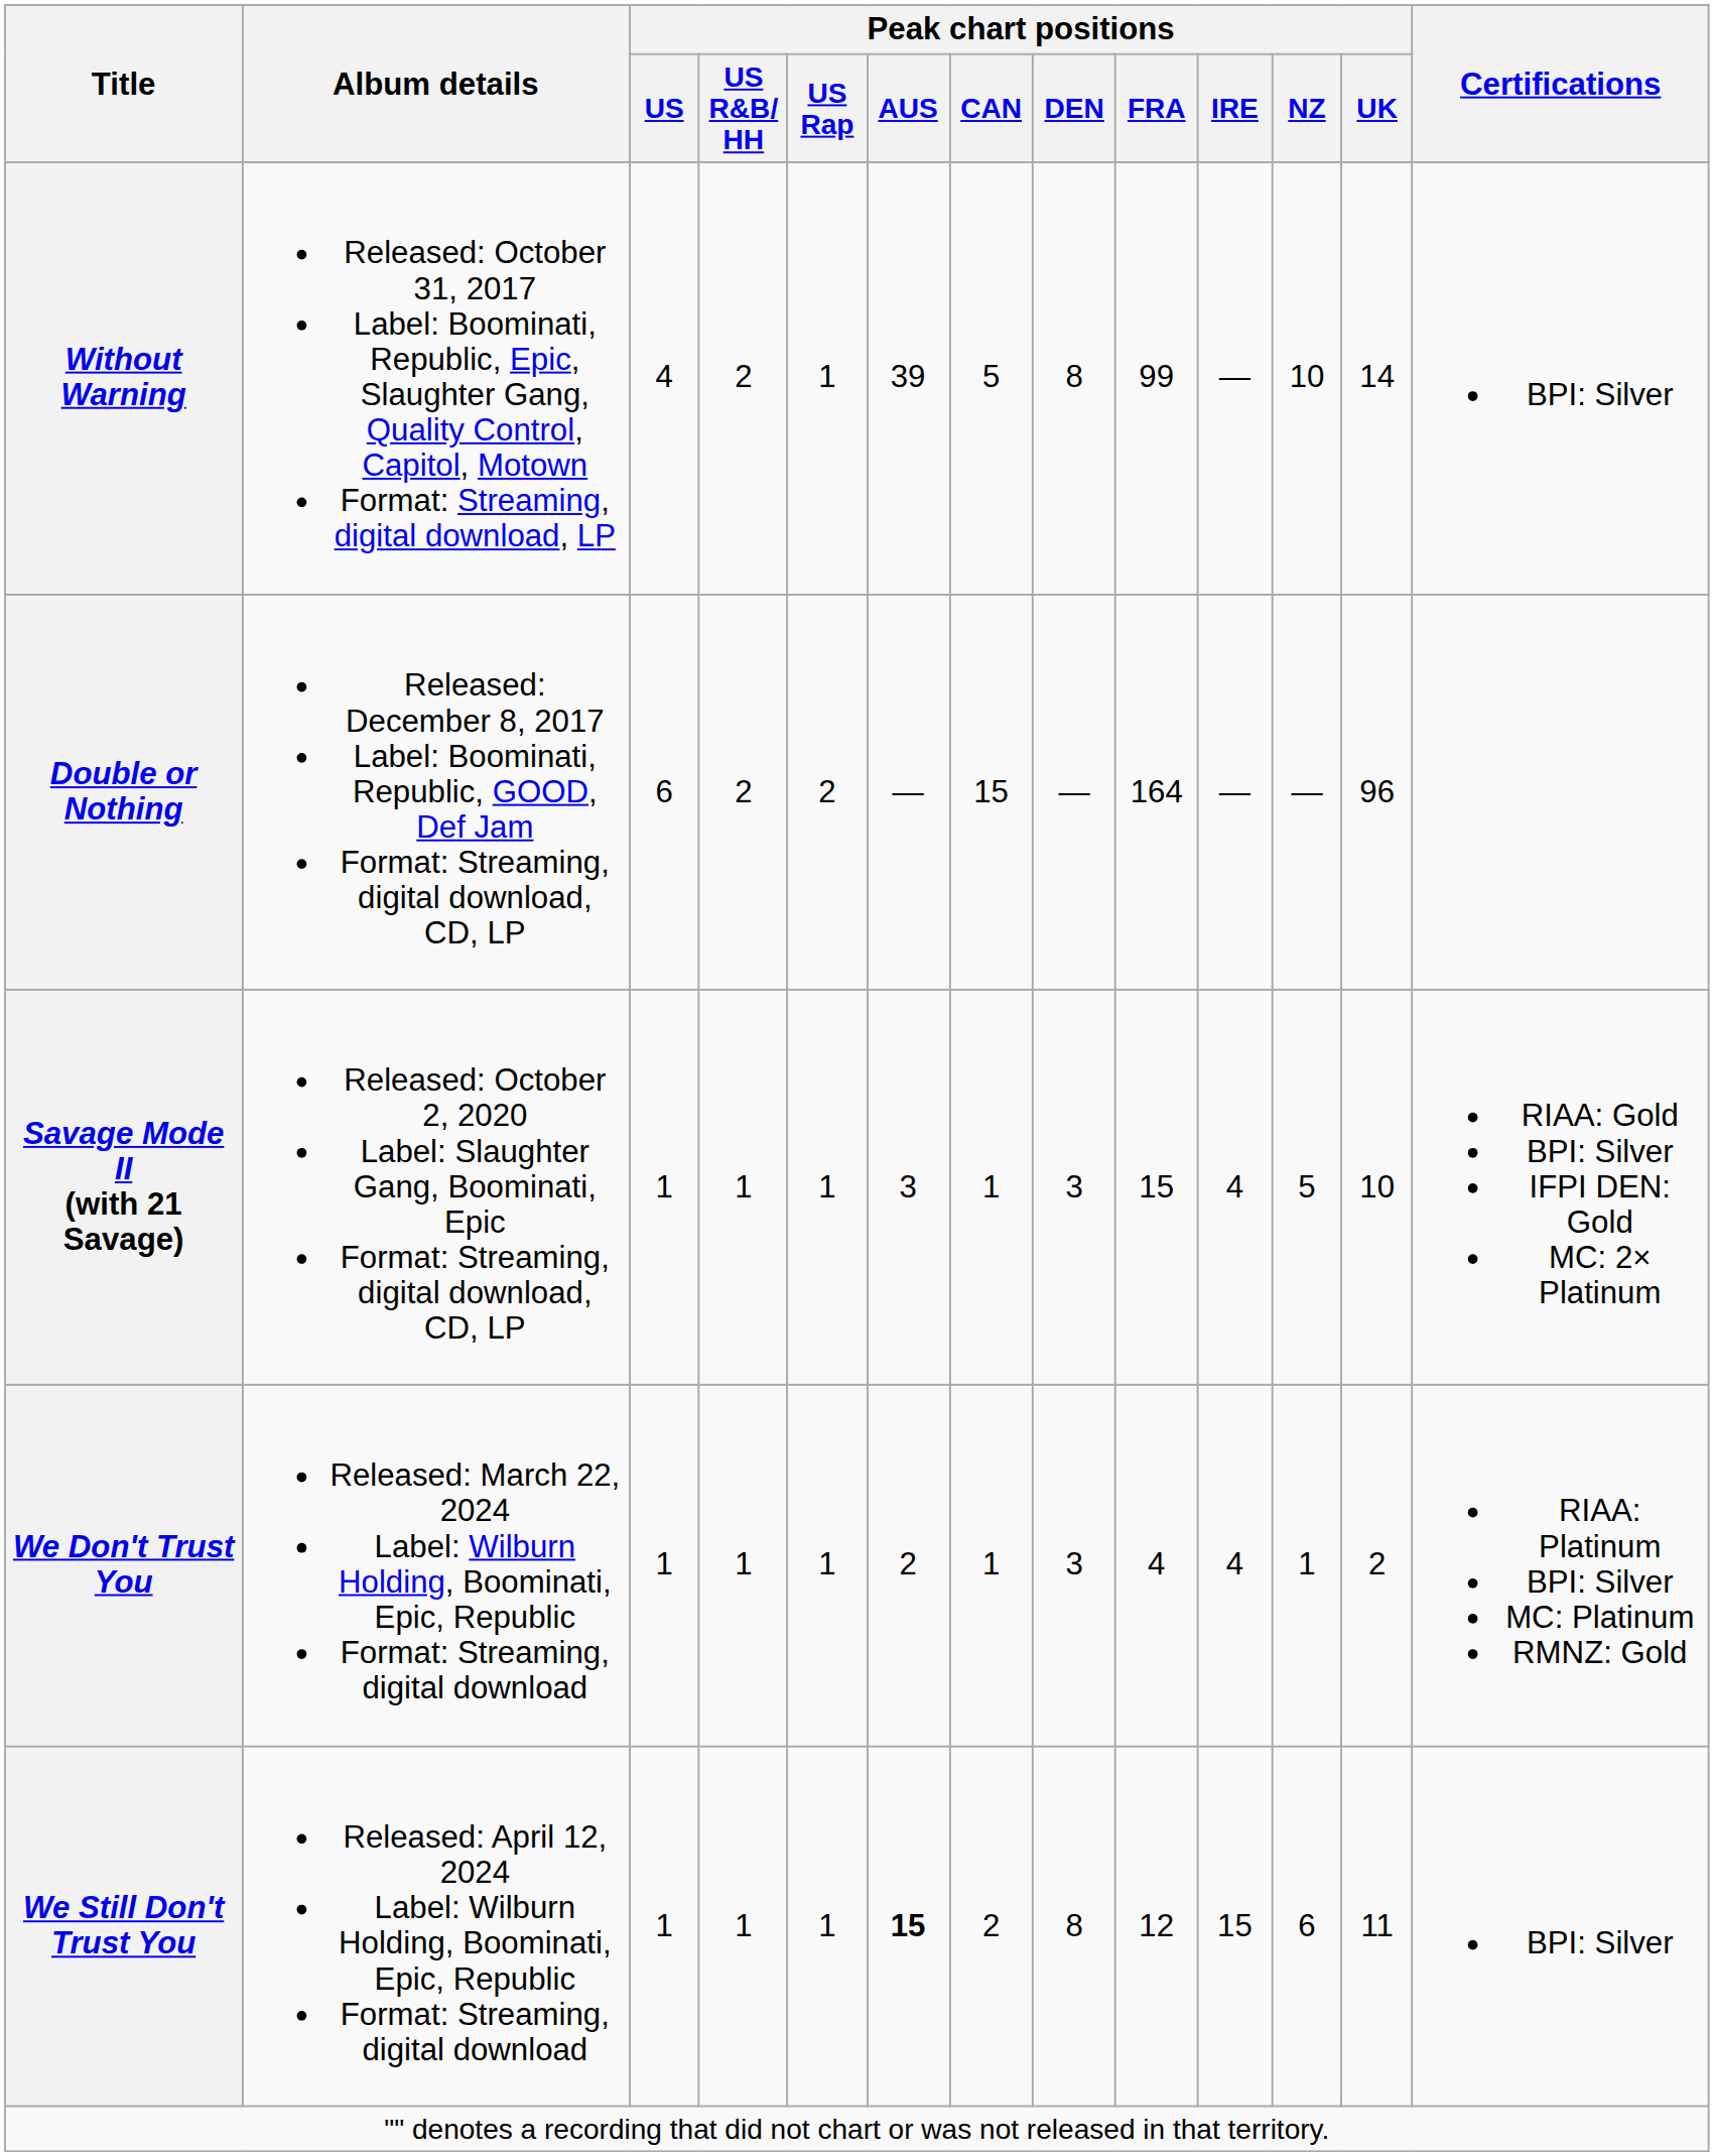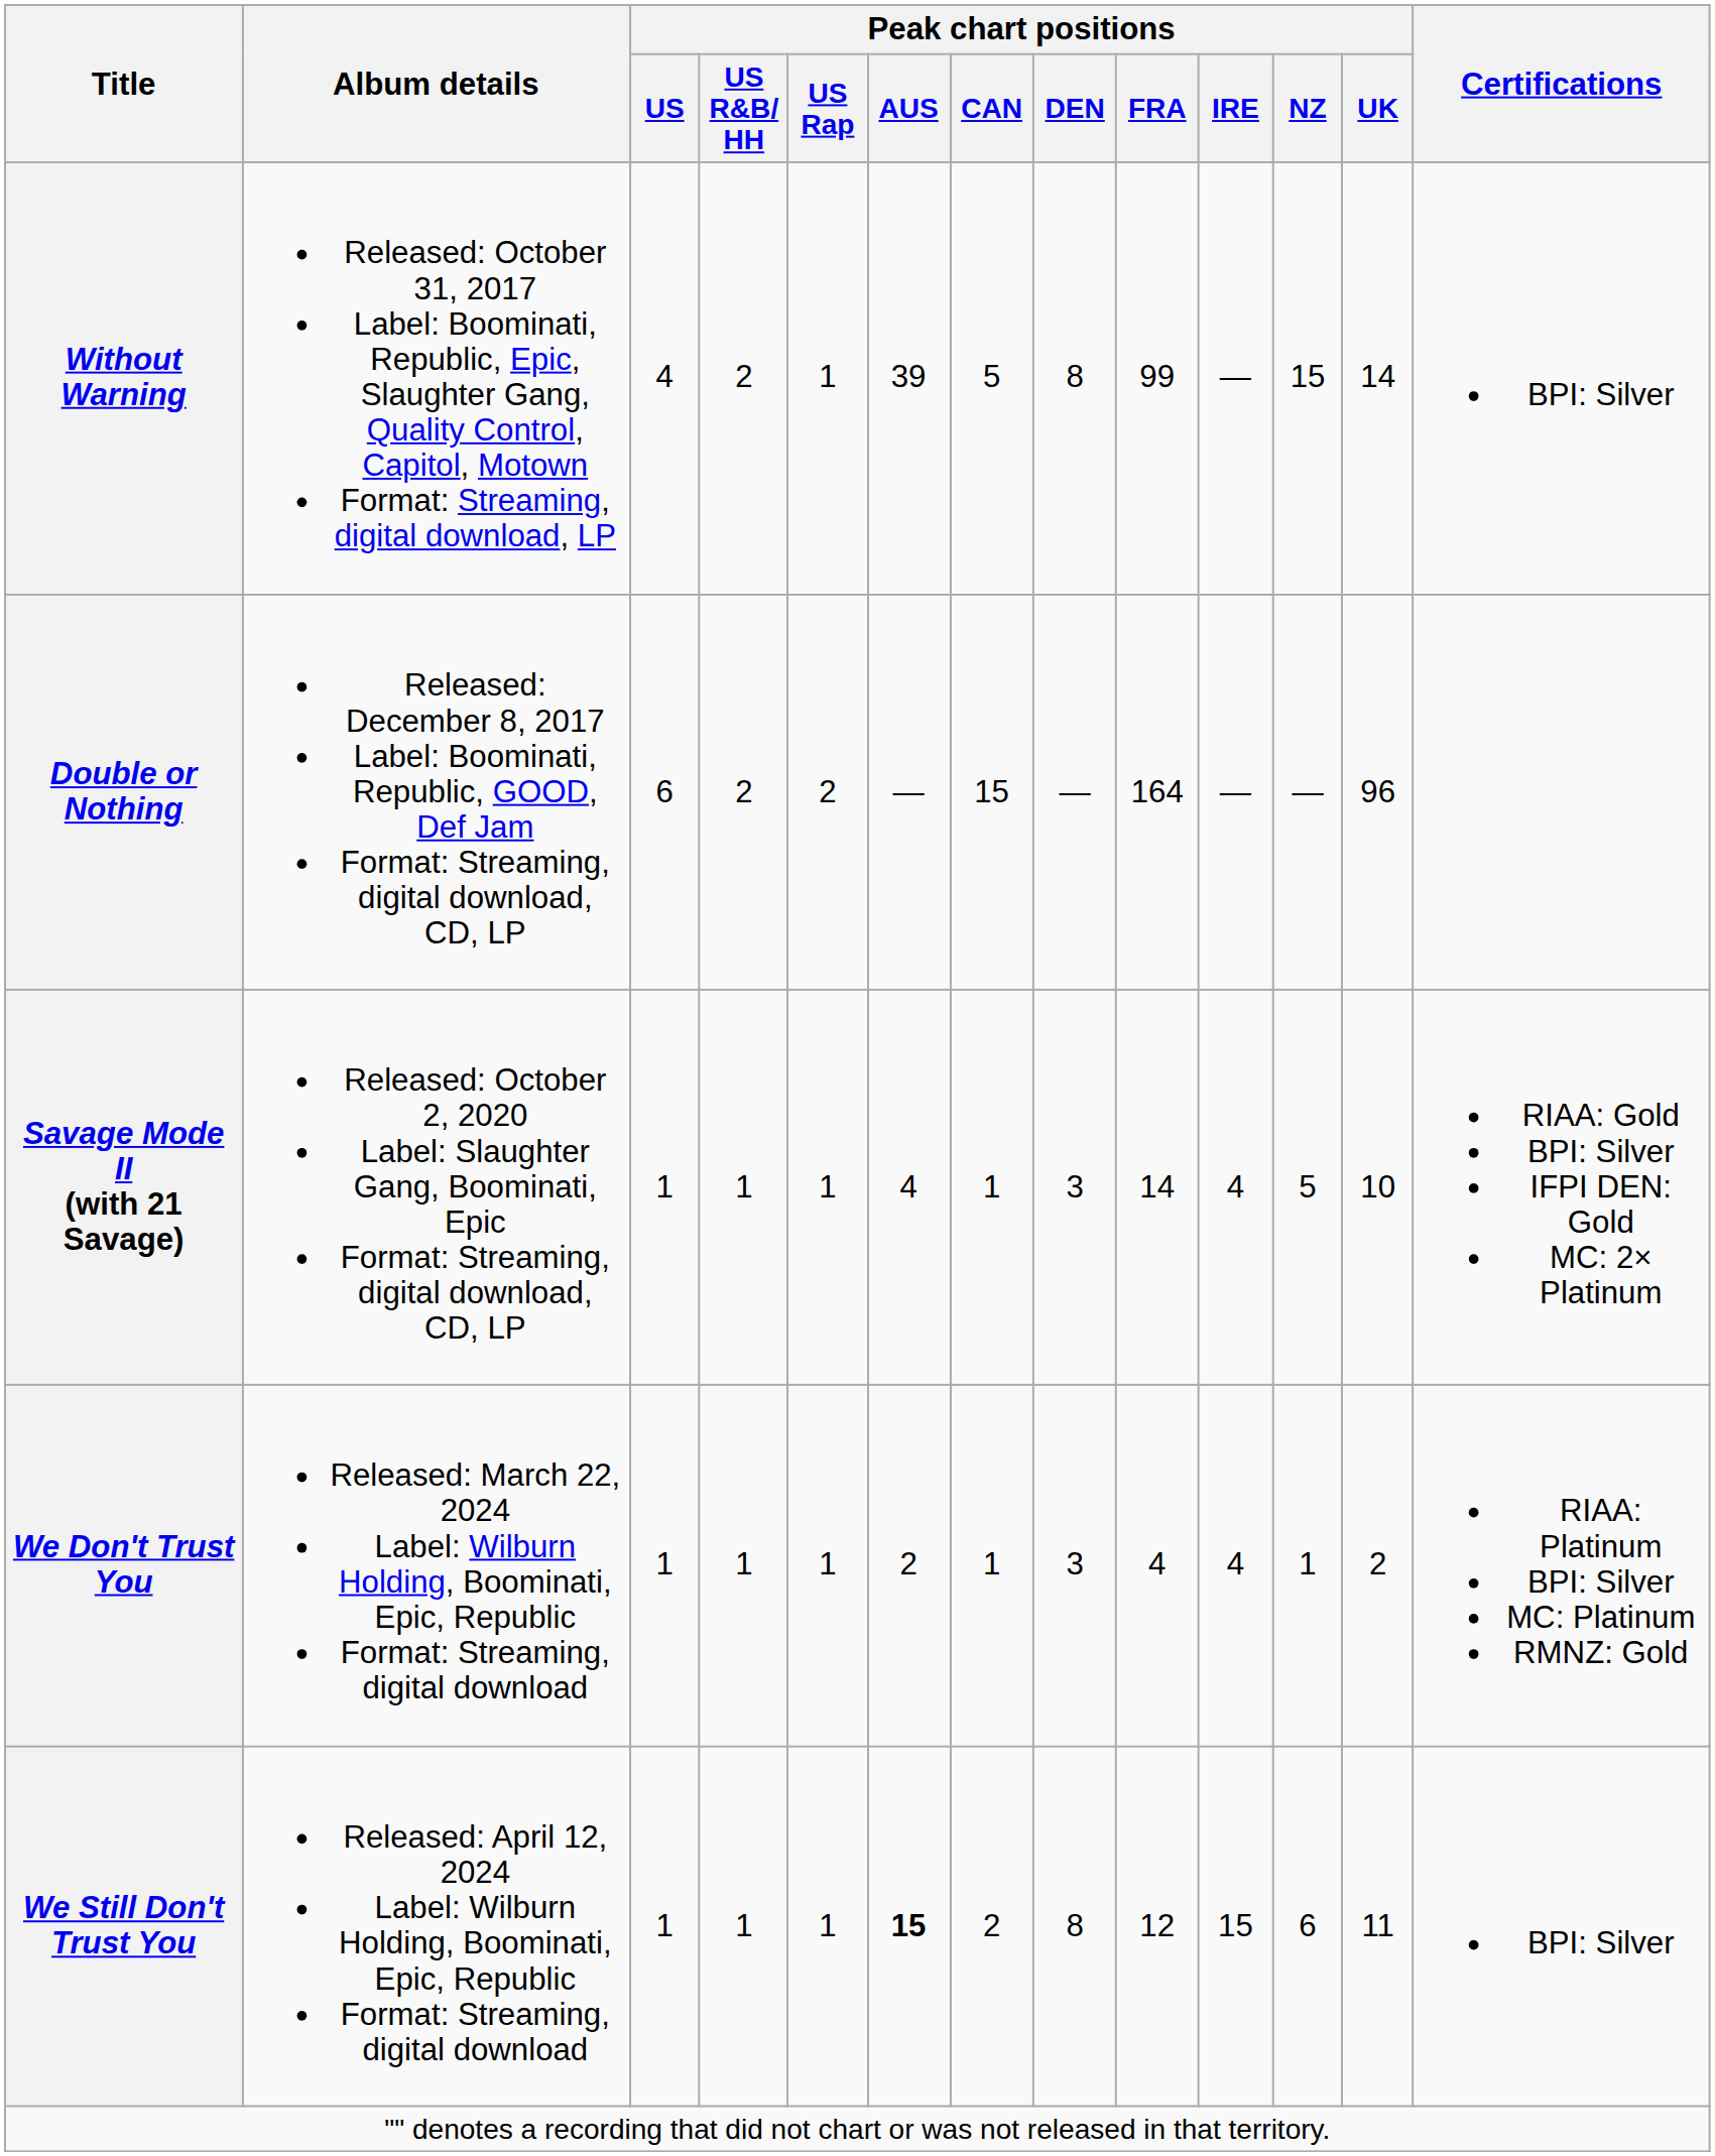 <table class="wikitable plainrowheaders" style="text-align:center;">
 <tr>
 <th rowspan="2" style="width:12em;">Title</th>
 <th rowspan="2" style="width:19em;">Album details</th>
 <th colspan="10">Peak chart positions</th>
 <th scope="col" rowspan="2" style="width:13em;"><a href='#'>Certifications</a></th>
 </tr>
 <tr>
 <th style="width:3em;font-size:90%;"><a href='#'>US</a><br></th>
 <th style="width:3em;font-size:90%;"><a href='#'>US<br>R&B/<br>HH</a><br> </th>
 <th style="width:3em;font-size:90%;"><a href='#'>US Rap</a><br></th>
 <th style="width:3em;font-size:90%;"><a href='#'>AUS</a><br></th>
 <th style="width:3em;font-size:90%;"><a href='#'>CAN</a><br></th>
 <th style="width:3em;font-size:90%;"><a href='#'>DEN</a><br></th>
 <th style="width:3em;font-size:90%;"><a href='#'>FRA</a><br></th>
 <th style="width:3em;font-size:90%;"><a href='#'>IRE</a><br></th>
 <th style="width:3em;font-size:90%;"><a href='#'>NZ</a><br></th>
 <th style="width:3em;font-size:90%;"><a href='#'>UK</a><br></th>
 </tr>
 <tr>
 <th scope="row"><em><a href='#'>Without Warning</a></em><br></th>
 <td><br><ul><li>Released: October 31, 2017</li><li>Label: Boominati, Republic, <a href='#'>Epic</a>, Slaughter Gang, <a href='#'>Quality Control</a>, <a href='#'>Capitol</a>, <a href='#'>Motown</a></li><li>Format: <a href='#'>Streaming</a>, <a href='#'>digital download</a>, <a href='#'>LP</a></li></ul></td>
 <td>4</td>
 <td>2</td>
 <td>1</td>
 <td>39</td>
 <td>5</td>
 <td>8</td>
 <td>99</td>
 <td>—</td>
-<td>10</td>
+<td>15</td>
 <td>14</td>
 <td><br><ul><li>BPI: Silver</li></ul></td>
 </tr>
 <tr>
 <th scope="row"><em><a href='#'>Double or Nothing</a></em><br></th>
 <td><br><ul><li>Released: December 8, 2017</li><li>Label: Boominati, Republic, <a href='#'>GOOD</a>, <a href='#'>Def Jam</a></li><li>Format: Streaming, digital download, CD, LP</li></ul></td>
 <td>6</td>
 <td>2</td>
 <td>2</td>
 <td>—</td>
 <td>15</td>
 <td>—</td>
 <td>164</td>
 <td>—</td>
 <td>—</td>
 <td>96</td>
 <td></td>
 </tr>
 <tr>
 <th scope="row"><em><a href='#'>Savage Mode II</a></em><br><span>(with 21 Savage)</span></th>
 <td><br><ul><li>Released: October 2, 2020</li><li>Label: Slaughter Gang, Boominati, Epic</li><li>Format: Streaming, digital download, CD, LP</li></ul></td>
 <td>1</td>
 <td>1</td>
 <td>1</td>
-<td>3</td>
+<td>4</td>
 <td>1</td>
 <td>3</td>
-<td>15</td>
+<td>14</td>
 <td>4</td>
 <td>5</td>
 <td>10</td>
 <td><br><ul><li>RIAA: Gold</li><li>BPI: Silver</li><li>IFPI DEN: Gold</li><li>MC: 2× Platinum</li></ul></td>
 </tr>
 <tr>
 <th scope="row"><em><a href='#'>We Don't Trust You</a></em><br></th>
 <td><br><ul><li>Released: March 22, 2024</li><li>Label: <a href='#'>Wilburn Holding</a>, Boominati, Epic, Republic</li><li>Format: Streaming, digital download</li></ul></td>
 <td>1</td>
 <td>1</td>
 <td>1</td>
 <td>2</td>
 <td>1</td>
 <td>3</td>
 <td>4</td>
 <td>4</td>
 <td>1</td>
 <td>2</td>
 <td><br><ul><li>RIAA: Platinum</li><li>BPI: Silver</li><li>MC: Platinum</li><li>RMNZ: Gold</li></ul></td>
 </tr>
 <tr>
 <th scope="row"><em><a href='#'>We Still Don't Trust You</a></em><br></th>
 <td><br><ul><li>Released: April 12, 2024</li><li>Label: Wilburn Holding, Boominati, Epic, Republic</li><li>Format: Streaming, digital download</li></ul></td>
 <td>1</td>
 <td>1</td>
 <td>1</td>
 <td><strong>15</strong></td>
 <td>2</td>
 <td>8</td>
 <td>12</td>
 <td>15</td>
 <td>6</td>
 <td>11</td>
 <td><br><ul><li>BPI: Silver</li></ul></td>
 </tr>
 <tr>
 <td colspan="14" style="font-size:90%">"" denotes a recording that did not chart or was not released in that territory.</td>
 </tr>
 </table>
